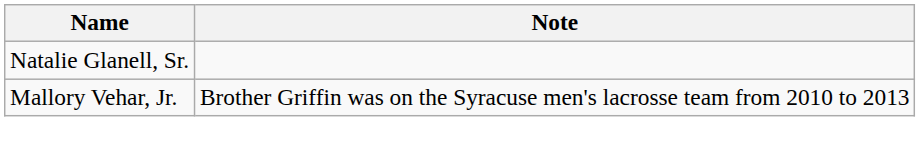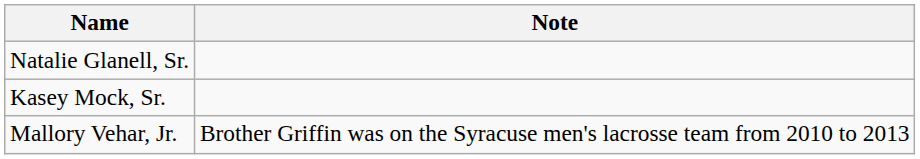 <table class="wikitable">
 <tr>
 <th>Name</th>
 <th>Note</th>
 </tr>
 <tr>
 <td>Natalie Glanell, Sr.</td>
 <td></td>
 </tr>
 <tr>
+<td>Kasey Mock, Sr.</td>
+<td></td>
+</tr>
+<tr>
 <td>Mallory Vehar, Jr.</td>
 <td>Brother Griffin was on the Syracuse men's lacrosse team from 2010 to 2013</td>
 </tr>
 </table>
